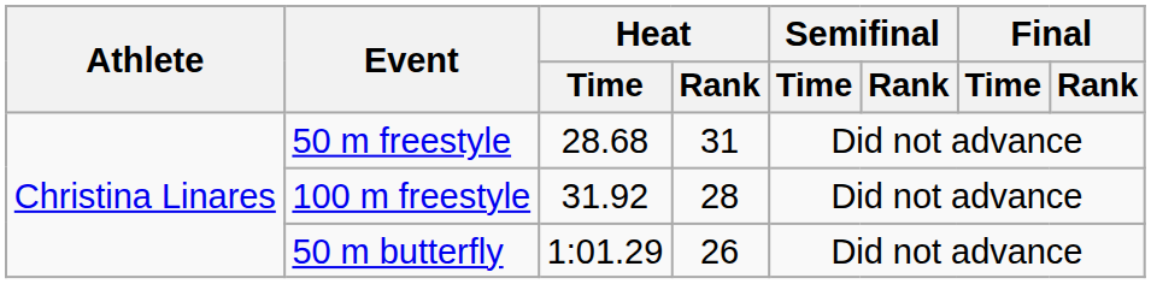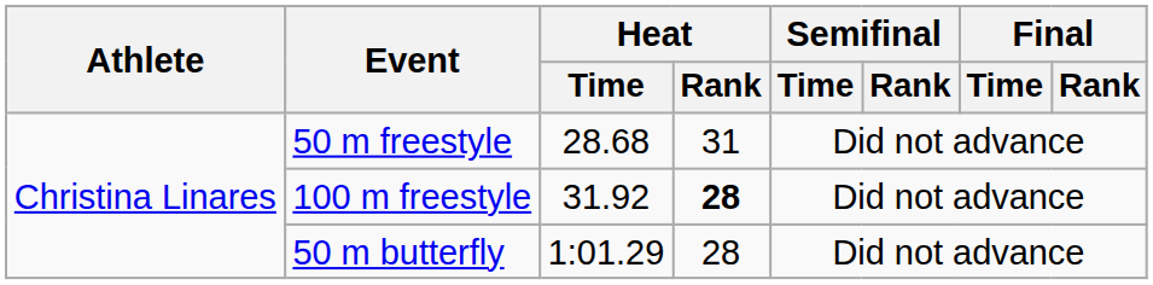 <table class=wikitable style=font-size:90%>
 <tr>
 <th rowspan=2>Athlete</th>
 <th rowspan=2>Event</th>
 <th colspan=2>Heat</th>
 <th colspan=2>Semifinal</th>
 <th colspan=2>Final</th>
 </tr>
 <tr style=font-size:95%>
 <th>Time</th>
 <th>Rank</th>
 <th>Time</th>
 <th>Rank</th>
 <th>Time</th>
 <th>Rank</th>
 </tr>
 <tr align=center>
 <td align=left rowspan=3><a href='#'>Christina Linares</a></td>
 <td align=left><a href='#'>50 m freestyle</a></td>
 <td>28.68</td>
 <td>31</td>
 <td colspan=4>Did not advance</td>
 </tr>
 <tr align=center>
 <td align=left><a href='#'>100 m freestyle</a></td>
 <td>31.92</td>
-<td>28</td>
+<td><strong>28</strong></td>
 <td colspan=4>Did not advance</td>
 </tr>
 <tr align=center>
 <td align=left><a href='#'>50 m butterfly</a></td>
 <td>1:01.29</td>
-<td>26</td>
+<td>28</td>
 <td colspan=4>Did not advance</td>
 </tr>
 </table>
